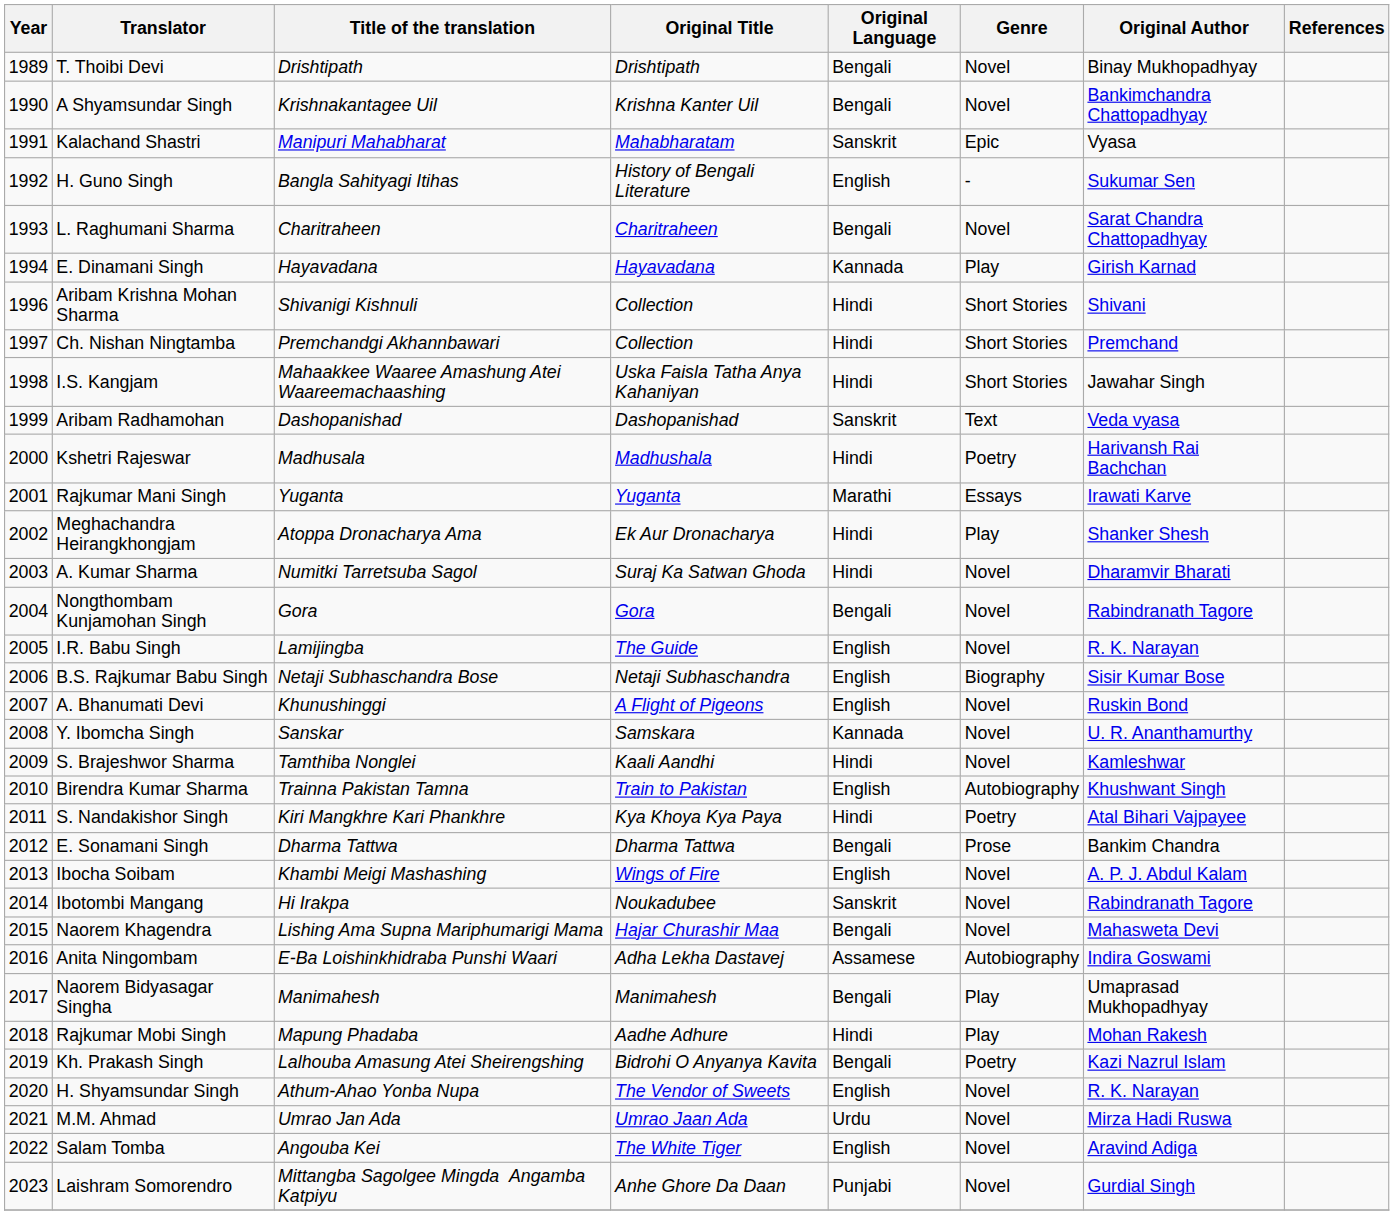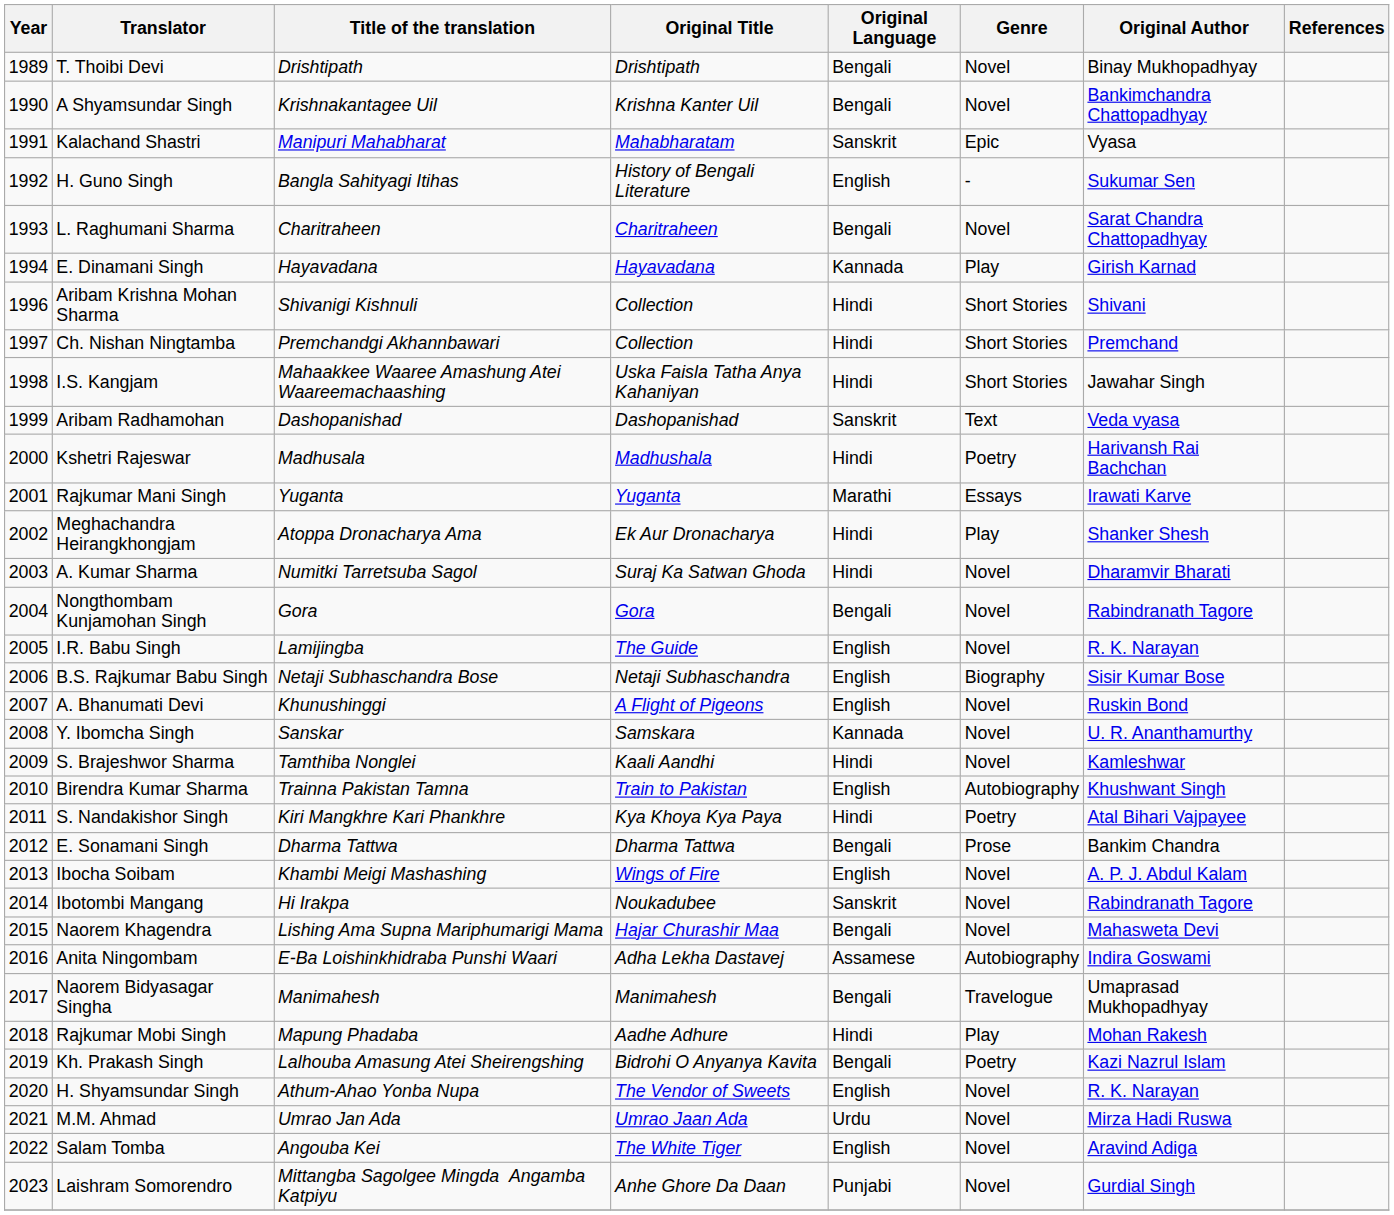 <table class="wikitable sortable">
 <tr>
 <th>Year</th>
 <th>Translator</th>
 <th>Title of the translation</th>
 <th>Original Title</th>
 <th>Original Language</th>
 <th>Genre</th>
 <th>Original Author</th>
 <th class=unsortable>References</th>
 </tr>
 <tr>
 <td>1989</td>
 <td>T. Thoibi Devi</td>
 <td><em>Drishtipath</em></td>
 <td><em>Drishtipath</em></td>
 <td>Bengali</td>
 <td>Novel</td>
 <td>Binay Mukhopadhyay</td>
 <td></td>
 </tr>
 <tr>
 <td>1990</td>
 <td>A Shyamsundar Singh</td>
 <td><em>Krishnakantagee Uil</em></td>
 <td><em>Krishna Kanter Uil</em></td>
 <td>Bengali</td>
 <td>Novel</td>
 <td><a href='#'>Bankimchandra Chattopadhyay</a></td>
 <td></td>
 </tr>
 <tr>
 <td>1991</td>
 <td>Kalachand Shastri</td>
 <td><em><a href='#'>Manipuri Mahabharat</a></em></td>
 <td><em><a href='#'>Mahabharatam</a></em></td>
 <td>Sanskrit</td>
 <td>Epic</td>
 <td>Vyasa</td>
 <td></td>
 </tr>
 <tr>
 <td>1992</td>
 <td>H. Guno Singh</td>
 <td><em>Bangla Sahityagi Itihas</em></td>
 <td><em>History of Bengali Literature</em></td>
 <td>English</td>
 <td>-</td>
 <td><a href='#'>Sukumar Sen</a></td>
 <td></td>
 </tr>
 <tr>
 <td>1993</td>
 <td>L. Raghumani Sharma</td>
 <td><em>Charitraheen</em></td>
 <td><em><a href='#'>Charitraheen</a></em></td>
 <td>Bengali</td>
 <td>Novel</td>
 <td><a href='#'>Sarat Chandra Chattopadhyay</a></td>
 <td></td>
 </tr>
 <tr>
 <td>1994</td>
 <td>E. Dinamani Singh</td>
 <td><em>Hayavadana</em></td>
 <td><em><a href='#'>Hayavadana</a></em></td>
 <td>Kannada</td>
 <td>Play</td>
 <td><a href='#'>Girish Karnad</a></td>
 <td></td>
 </tr>
 <tr>
 <td>1996</td>
 <td>Aribam Krishna Mohan Sharma</td>
 <td><em>Shivanigi Kishnuli</em></td>
 <td><em>Collection</em></td>
 <td>Hindi</td>
 <td>Short Stories</td>
 <td><a href='#'>Shivani</a></td>
 <td></td>
 </tr>
 <tr>
 <td>1997</td>
 <td>Ch. Nishan Ningtamba</td>
 <td><em>Premchandgi Akhannbawari</em></td>
 <td><em>Collection</em></td>
 <td>Hindi</td>
 <td>Short Stories</td>
 <td><a href='#'>Premchand</a></td>
 <td></td>
 </tr>
 <tr>
 <td>1998</td>
 <td>I.S. Kangjam</td>
 <td><em>Mahaakkee Waaree Amashung Atei Waareemachaashing</em></td>
 <td><em>Uska Faisla Tatha Anya Kahaniyan</em></td>
 <td>Hindi</td>
 <td>Short Stories</td>
 <td>Jawahar Singh</td>
 <td></td>
 </tr>
 <tr>
 <td>1999</td>
 <td>Aribam Radhamohan</td>
 <td><em>Dashopanishad</em></td>
 <td><em>Dashopanishad</em></td>
 <td>Sanskrit</td>
 <td>Text</td>
 <td><a href='#'>Veda vyasa</a></td>
 <td></td>
 </tr>
 <tr>
 <td>2000</td>
 <td>Kshetri Rajeswar</td>
 <td><em>Madhusala</em></td>
 <td><em><a href='#'>Madhushala</a></em></td>
 <td>Hindi</td>
 <td>Poetry</td>
 <td><a href='#'>Harivansh Rai Bachchan</a></td>
 <td></td>
 </tr>
 <tr>
 <td>2001</td>
 <td>Rajkumar Mani Singh</td>
 <td><em>Yuganta</em></td>
 <td><em><a href='#'>Yuganta</a></em></td>
 <td>Marathi</td>
 <td>Essays</td>
 <td><a href='#'>Irawati Karve</a></td>
 <td></td>
 </tr>
 <tr>
 <td>2002</td>
 <td>Meghachandra Heirangkhongjam</td>
 <td><em>Atoppa Dronacharya Ama</em></td>
 <td><em>Ek Aur Dronacharya</em></td>
 <td>Hindi</td>
 <td>Play</td>
 <td><a href='#'>Shanker Shesh</a></td>
 <td></td>
 </tr>
 <tr>
 <td>2003</td>
 <td>A. Kumar Sharma</td>
 <td><em>Numitki Tarretsuba Sagol</em></td>
 <td><em>Suraj Ka Satwan Ghoda</em></td>
 <td>Hindi</td>
 <td>Novel</td>
 <td><a href='#'>Dharamvir Bharati</a></td>
 <td></td>
 </tr>
 <tr>
 <td>2004</td>
 <td>Nongthombam Kunjamohan Singh</td>
 <td><em>Gora</em></td>
 <td><em><a href='#'>Gora</a></em></td>
 <td>Bengali</td>
 <td>Novel</td>
 <td><a href='#'>Rabindranath Tagore</a></td>
 <td></td>
 </tr>
 <tr>
 <td>2005</td>
 <td>I.R. Babu Singh</td>
 <td><em>Lamijingba</em></td>
 <td><em><a href='#'>The Guide</a></em></td>
 <td>English</td>
 <td>Novel</td>
 <td><a href='#'>R. K. Narayan</a></td>
 <td></td>
 </tr>
 <tr>
 <td>2006</td>
 <td>B.S. Rajkumar Babu Singh</td>
 <td><em>Netaji Subhaschandra Bose</em></td>
 <td><em>Netaji Subhaschandra</em></td>
 <td>English</td>
 <td>Biography</td>
 <td><a href='#'>Sisir Kumar Bose</a></td>
 <td></td>
 </tr>
 <tr>
 <td>2007</td>
 <td>A. Bhanumati Devi</td>
 <td><em>Khunushinggi</em></td>
 <td><em><a href='#'>A Flight of Pigeons</a></em></td>
 <td>English</td>
 <td>Novel</td>
 <td><a href='#'>Ruskin Bond</a></td>
 <td></td>
 </tr>
 <tr>
 <td>2008</td>
 <td>Y. Ibomcha Singh</td>
 <td><em>Sanskar</em></td>
 <td><em>Samskara</em></td>
 <td>Kannada</td>
 <td>Novel</td>
 <td><a href='#'>U. R. Ananthamurthy</a></td>
 <td></td>
 </tr>
 <tr>
 <td>2009</td>
 <td>S. Brajeshwor Sharma</td>
 <td><em>Tamthiba Nonglei</em></td>
 <td><em>Kaali Aandhi</em></td>
 <td>Hindi</td>
 <td>Novel</td>
 <td><a href='#'>Kamleshwar</a></td>
 <td></td>
 </tr>
 <tr>
 <td>2010</td>
 <td>Birendra Kumar Sharma</td>
 <td><em>Trainna Pakistan Tamna</em></td>
 <td><em><a href='#'>Train to Pakistan</a></em></td>
 <td>English</td>
 <td>Autobiography</td>
 <td><a href='#'>Khushwant Singh</a></td>
 <td></td>
 </tr>
 <tr>
 <td>2011</td>
 <td>S. Nandakishor Singh</td>
 <td><em>Kiri Mangkhre Kari Phankhre</em></td>
 <td><em>Kya Khoya Kya Paya</em></td>
 <td>Hindi</td>
 <td>Poetry</td>
 <td><a href='#'>Atal Bihari Vajpayee</a></td>
 <td></td>
 </tr>
 <tr>
 <td>2012</td>
 <td>E. Sonamani Singh</td>
 <td><em>Dharma Tattwa</em></td>
 <td><em>Dharma Tattwa</em></td>
 <td>Bengali</td>
 <td>Prose</td>
 <td>Bankim Chandra</td>
 <td></td>
 </tr>
 <tr>
 <td>2013</td>
 <td>Ibocha Soibam</td>
 <td><em>Khambi Meigi Mashashing</em></td>
 <td><em><a href='#'>Wings of Fire</a></em></td>
 <td>English</td>
 <td>Novel</td>
 <td><a href='#'>A. P. J. Abdul Kalam</a></td>
 <td></td>
 </tr>
 <tr>
 <td>2014</td>
 <td>Ibotombi Mangang</td>
 <td><em>Hi Irakpa</em></td>
 <td><em>Noukadubee</em></td>
 <td>Sanskrit</td>
 <td>Novel</td>
 <td><a href='#'>Rabindranath Tagore</a></td>
 <td></td>
 </tr>
 <tr>
 <td>2015</td>
 <td>Naorem Khagendra</td>
 <td><em>Lishing Ama Supna Mariphumarigi Mama</em></td>
 <td><em><a href='#'>Hajar Churashir Maa</a></em></td>
 <td>Bengali</td>
 <td>Novel</td>
 <td><a href='#'>Mahasweta Devi</a></td>
 <td></td>
 </tr>
 <tr>
 <td>2016</td>
 <td>Anita Ningombam</td>
 <td><em>E-Ba Loishinkhidraba Punshi Waari</em></td>
 <td><em>Adha Lekha Dastavej</em></td>
 <td>Assamese</td>
 <td>Autobiography</td>
 <td><a href='#'>Indira Goswami</a></td>
 <td></td>
 </tr>
 <tr>
 <td>2017</td>
 <td>Naorem Bidyasagar Singha</td>
 <td><em>Manimahesh</em></td>
 <td><em>Manimahesh</em></td>
 <td>Bengali</td>
-<td>Play</td>
+<td>Travelogue</td>
 <td>Umaprasad Mukhopadhyay</td>
 <td></td>
 </tr>
 <tr>
 <td>2018</td>
 <td>Rajkumar Mobi Singh</td>
 <td><em>Mapung Phadaba</em></td>
 <td><em>Aadhe Adhure</em></td>
 <td>Hindi</td>
 <td>Play</td>
 <td><a href='#'>Mohan Rakesh</a></td>
 <td></td>
 </tr>
 <tr>
 <td>2019</td>
 <td>Kh. Prakash Singh</td>
 <td><em>Lalhouba Amasung Atei Sheirengshing</em></td>
 <td><em>Bidrohi O Anyanya Kavita</em></td>
 <td>Bengali</td>
 <td>Poetry</td>
 <td><a href='#'>Kazi Nazrul Islam</a></td>
 <td></td>
 </tr>
 <tr>
 <td>2020</td>
 <td>H. Shyamsundar Singh</td>
 <td><em>Athum-Ahao Yonba Nupa</em></td>
 <td><em><a href='#'>The Vendor of Sweets</a></em></td>
 <td>English</td>
 <td>Novel</td>
 <td><a href='#'>R. K. Narayan</a></td>
 <td></td>
 </tr>
 <tr>
 <td>2021</td>
 <td>M.M. Ahmad</td>
 <td><em>Umrao Jan Ada</em></td>
 <td><em><a href='#'>Umrao Jaan Ada</a></em></td>
 <td>Urdu</td>
 <td>Novel</td>
 <td><a href='#'>Mirza Hadi Ruswa</a></td>
 <td></td>
 </tr>
 <tr>
 <td>2022</td>
 <td>Salam Tomba</td>
 <td><em>Angouba Kei</em></td>
 <td><em><a href='#'>The White Tiger</a></em></td>
 <td>English</td>
 <td>Novel</td>
 <td><a href='#'>Aravind Adiga</a></td>
 <td></td>
 </tr>
 <tr>
 <td>2023</td>
 <td>Laishram Somorendro</td>
 <td><em>Mittangba Sagolgee Mingda  Angamba Katpiyu</em></td>
 <td><em>Anhe Ghore Da Daan</em></td>
 <td>Punjabi</td>
 <td>Novel</td>
 <td><a href='#'>Gurdial Singh</a></td>
 <td></td>
 </tr>
 <tr>
 </tr>
 </table>
